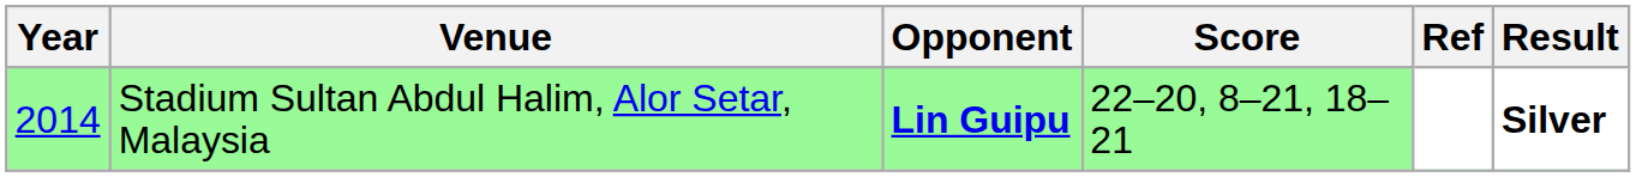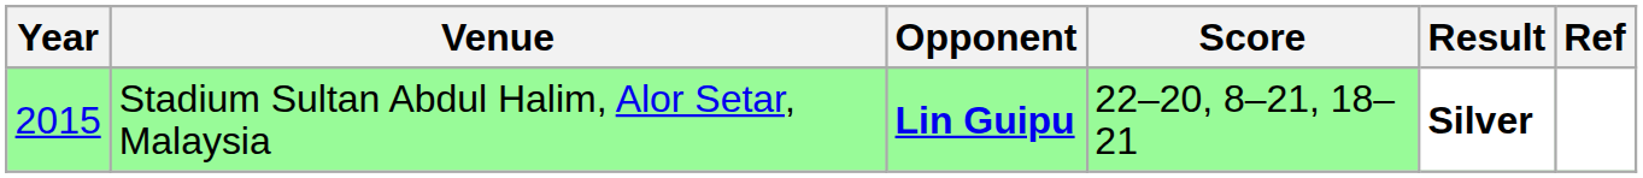 <table class="sortable wikitable" style="font-size: 90%;">
 <tr>
 <th>Year</th>
 <th>Venue</th>
 <th>Opponent</th>
 <th>Score</th>
+<th>Result</th>
 <th>Ref</th>
-<th>Result</th>
 </tr>
 <tr style="background:#98FB98">
-<td align="center"><a href='#'>2014</a></td>
+<td align="center"><a href='#'>2015</a></td>
 <td align="left">Stadium Sultan Abdul Halim, <a href='#'>Alor Setar</a>, Malaysia</td>
 <td align="left"><strong> <a href='#'>Lin Guipu</a></strong></td>
 <td align="left">22–20, 8–21, 18–21</td>
+<td style="text-align:left; background:white"> <strong>Silver</strong></td>
 <td style="text-align:center; background:white"></td>
-<td style="text-align:left; background:white"> <strong>Silver</strong></td>
 </tr>
 </table>
